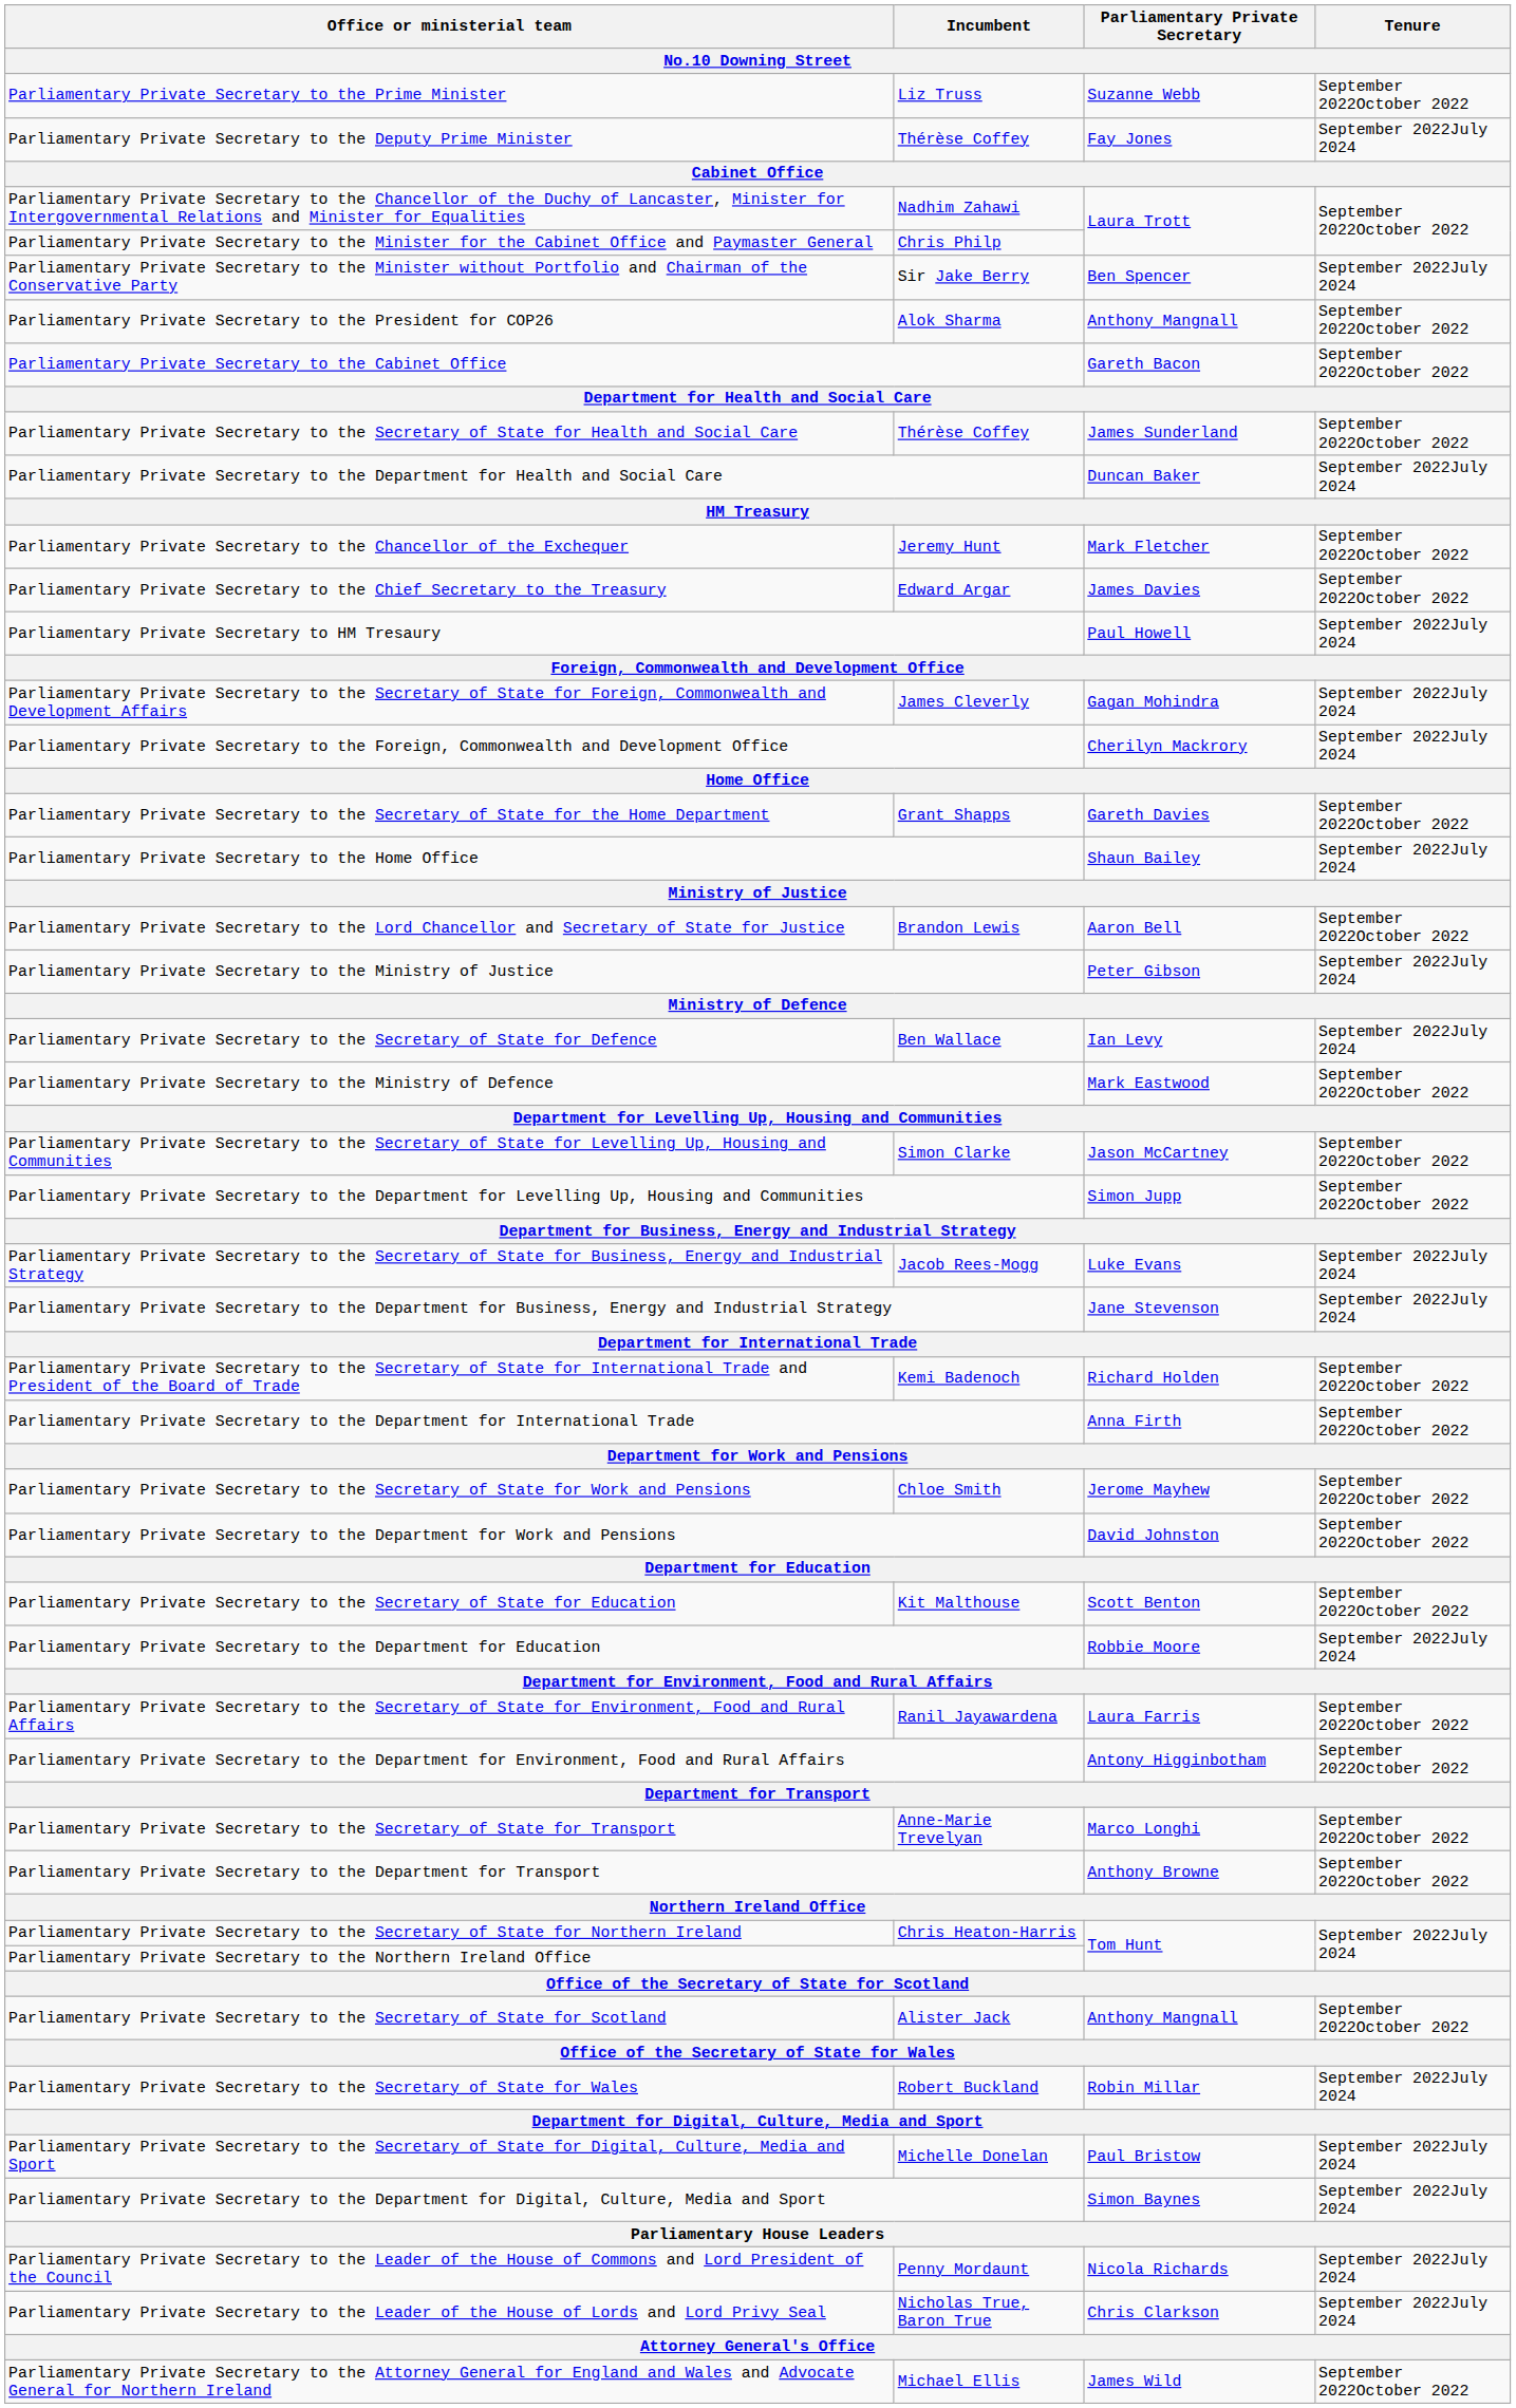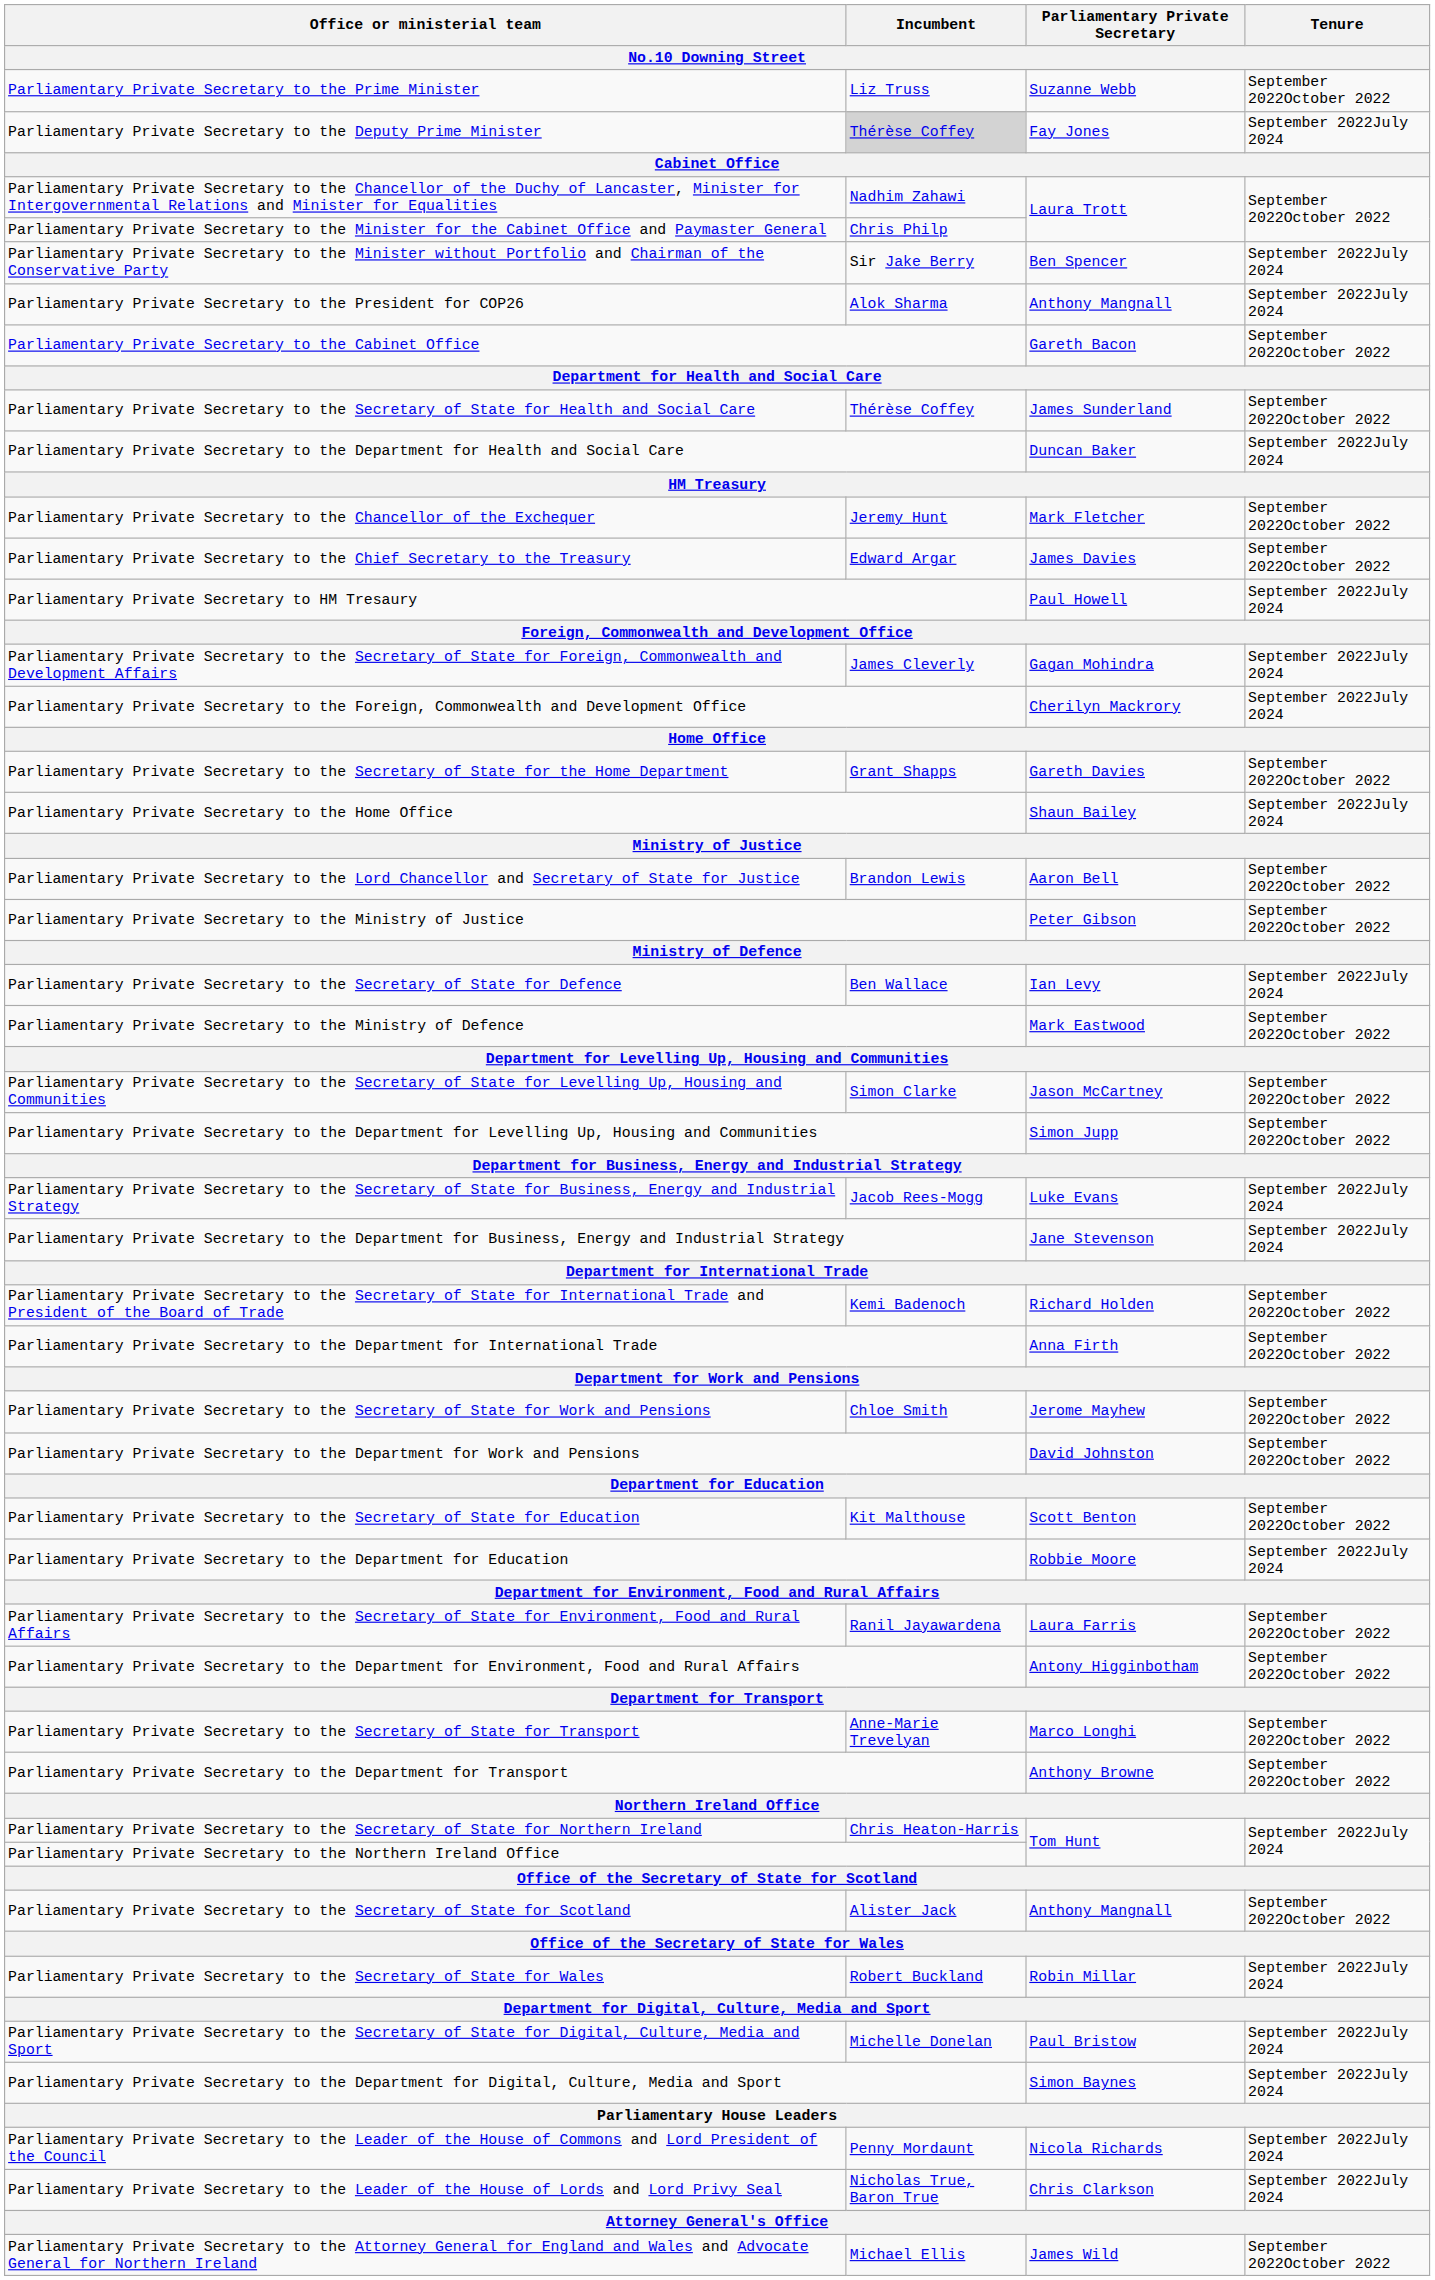 <table class="wikitable">
 <tr>
 <th>Office or ministerial team</th>
 <th>Incumbent</th>
 <th>Parliamentary Private Secretary</th>
 <th>Tenure</th>
 </tr>
 <tr>
 <th colspan="4"><a href='#'>No.10 Downing Street</a></th>
 </tr>
 <tr>
 <td><a href='#'>Parliamentary Private Secretary to the Prime Minister</a></td>
 <td><a href='#'>Liz Truss</a></td>
 <td><a href='#'>Suzanne Webb</a></td>
 <td>September 2022October 2022</td>
 </tr>
 <tr>
 <td>Parliamentary Private Secretary to the <a href='#'>Deputy Prime Minister</a></td>
-<td><a href='#'>Thérèse Coffey</a></td>
+<td style="background: lightgrey;"><a href='#'>Thérèse Coffey</a></td>
 <td><a href='#'>Fay Jones</a></td>
 <td>September 2022July 2024</td>
 </tr>
 <tr>
 <th colspan="4"><a href='#'>Cabinet Office</a></th>
 </tr>
 <tr>
 <td>Parliamentary Private Secretary to the <a href='#'>Chancellor of the Duchy of Lancaster</a>, <a href='#'>Minister for Intergovernmental Relations</a> and <a href='#'>Minister for Equalities</a></td>
 <td><a href='#'>Nadhim Zahawi</a></td>
 <td rowspan="2"><a href='#'>Laura Trott</a></td>
 <td rowspan="2">September 2022October 2022</td>
 </tr>
 <tr>
 <td>Parliamentary Private Secretary to the <a href='#'>Minister for the Cabinet Office</a> and <a href='#'>Paymaster General</a></td>
 <td><a href='#'>Chris Philp</a></td>
 </tr>
 <tr>
 <td>Parliamentary Private Secretary to the <a href='#'>Minister without Portfolio</a> and <a href='#'>Chairman of the Conservative Party</a></td>
 <td>Sir <a href='#'>Jake Berry</a></td>
 <td><a href='#'>Ben Spencer</a></td>
 <td>September 2022July 2024</td>
 </tr>
 <tr>
 <td>Parliamentary Private Secretary to the President for COP26</td>
 <td><a href='#'>Alok Sharma</a></td>
 <td><a href='#'>Anthony Mangnall</a></td>
-<td>September 2022October 2022</td>
+<td>September 2022July 2024</td>
 </tr>
 <tr>
 <td colspan="2"><a href='#'>Parliamentary Private Secretary to the Cabinet Office</a></td>
 <td><a href='#'>Gareth Bacon</a></td>
 <td>September 2022October 2022</td>
 </tr>
 <tr>
 <th colspan="4"><a href='#'>Department for Health and Social Care</a></th>
 </tr>
 <tr>
 <td>Parliamentary Private Secretary to the <a href='#'>Secretary of State for Health and Social Care</a></td>
 <td><a href='#'>Thérèse Coffey</a></td>
 <td><a href='#'>James Sunderland</a></td>
 <td>September 2022October 2022</td>
 </tr>
 <tr>
 <td colspan="2">Parliamentary Private Secretary to the Department for Health and Social Care</td>
 <td><a href='#'>Duncan Baker</a></td>
 <td>September 2022July 2024</td>
 </tr>
 <tr>
 <th colspan="4"><strong><a href='#'>HM Treasury</a></strong></th>
 </tr>
 <tr>
 <td>Parliamentary Private Secretary to the <a href='#'>Chancellor of the Exchequer</a></td>
 <td><a href='#'>Jeremy Hunt</a></td>
 <td><a href='#'>Mark Fletcher</a></td>
 <td>September 2022October 2022</td>
 </tr>
 <tr>
 <td>Parliamentary Private Secretary to the <a href='#'>Chief Secretary to the Treasury</a></td>
 <td><a href='#'>Edward Argar</a></td>
 <td><a href='#'>James Davies</a></td>
 <td>September 2022October 2022</td>
 </tr>
 <tr>
 <td colspan="2">Parliamentary Private Secretary to HM Tresaury</td>
 <td><a href='#'>Paul Howell</a></td>
 <td>September 2022July 2024</td>
 </tr>
 <tr>
 <th colspan="4"><a href='#'>Foreign, Commonwealth and Development Office</a></th>
 </tr>
 <tr>
 <td>Parliamentary Private Secretary to the <a href='#'>Secretary of State for Foreign, Commonwealth and Development Affairs</a></td>
 <td><a href='#'>James Cleverly</a></td>
 <td><a href='#'>Gagan Mohindra</a></td>
 <td>September 2022July 2024</td>
 </tr>
 <tr>
 <td colspan="2">Parliamentary Private Secretary to the Foreign, Commonwealth and Development Office</td>
 <td><a href='#'>Cherilyn Mackrory</a></td>
 <td>September 2022July 2024</td>
 </tr>
 <tr>
 <th colspan="4"><a href='#'>Home Office</a></th>
 </tr>
 <tr>
 <td>Parliamentary Private Secretary to the <a href='#'>Secretary of State for the Home Department</a></td>
 <td><a href='#'>Grant Shapps</a></td>
 <td><a href='#'>Gareth Davies</a></td>
 <td>September 2022October 2022</td>
 </tr>
 <tr>
 <td colspan="2">Parliamentary Private Secretary to the Home Office</td>
 <td><a href='#'>Shaun Bailey</a></td>
 <td>September 2022July 2024</td>
 </tr>
 <tr>
 <th colspan="4"><a href='#'>Ministry of Justice</a></th>
 </tr>
 <tr>
 <td>Parliamentary Private Secretary to the <a href='#'>Lord Chancellor</a> and <a href='#'>Secretary of State for Justice</a></td>
 <td><a href='#'>Brandon Lewis</a></td>
 <td><a href='#'>Aaron Bell</a></td>
 <td>September 2022October 2022</td>
 </tr>
 <tr>
 <td colspan="2">Parliamentary Private Secretary to the Ministry of Justice</td>
 <td><a href='#'>Peter Gibson</a></td>
-<td>September 2022July 2024</td>
+<td>September 2022October 2022</td>
 </tr>
 <tr>
 <th colspan="4"><a href='#'>Ministry of Defence</a></th>
 </tr>
 <tr>
 <td>Parliamentary Private Secretary to the <a href='#'>Secretary of State for Defence</a></td>
 <td><a href='#'>Ben Wallace</a></td>
 <td><a href='#'>Ian Levy</a></td>
 <td>September 2022July 2024</td>
 </tr>
 <tr>
 <td colspan="2">Parliamentary Private Secretary to the Ministry of Defence</td>
 <td><a href='#'>Mark Eastwood</a></td>
 <td>September 2022October 2022</td>
 </tr>
 <tr>
 <th colspan="4"><a href='#'>Department for Levelling Up, Housing and Communities</a></th>
 </tr>
 <tr>
 <td>Parliamentary Private Secretary to the <a href='#'>Secretary of State for Levelling Up, Housing and Communities</a></td>
 <td><a href='#'>Simon Clarke</a></td>
 <td><a href='#'>Jason McCartney</a></td>
 <td>September 2022October 2022</td>
 </tr>
 <tr>
 <td colspan="2">Parliamentary Private Secretary to the Department for Levelling Up, Housing and Communities</td>
 <td><a href='#'>Simon Jupp</a></td>
 <td>September 2022October 2022</td>
 </tr>
 <tr>
 <th colspan="4"><a href='#'>Department for Business, Energy and Industrial Strategy</a></th>
 </tr>
 <tr>
 <td>Parliamentary Private Secretary to the <a href='#'>Secretary of State for Business, Energy and Industrial Strategy</a></td>
 <td><a href='#'>Jacob Rees-Mogg</a></td>
 <td><a href='#'>Luke Evans</a></td>
 <td>September 2022July 2024</td>
 </tr>
 <tr>
 <td colspan="2">Parliamentary Private Secretary to the Department for Business, Energy and Industrial Strategy</td>
 <td><a href='#'>Jane Stevenson</a></td>
 <td>September 2022July 2024</td>
 </tr>
 <tr>
 <th colspan="4"><a href='#'>Department for International Trade</a></th>
 </tr>
 <tr>
 <td>Parliamentary Private Secretary to the <a href='#'>Secretary of State for International Trade</a> and <a href='#'>President of the Board of Trade</a></td>
 <td><a href='#'>Kemi Badenoch</a></td>
 <td><a href='#'>Richard Holden</a></td>
 <td>September 2022October 2022</td>
 </tr>
 <tr>
 <td colspan="2">Parliamentary Private Secretary to the Department for International Trade</td>
 <td><a href='#'>Anna Firth</a></td>
 <td>September 2022October 2022</td>
 </tr>
 <tr>
 <th colspan="4"><a href='#'>Department for Work and Pensions</a></th>
 </tr>
 <tr>
 <td>Parliamentary Private Secretary to the <a href='#'>Secretary of State for Work and Pensions</a></td>
 <td><a href='#'>Chloe Smith</a></td>
 <td><a href='#'>Jerome Mayhew</a></td>
 <td>September 2022October 2022</td>
 </tr>
 <tr>
 <td colspan="2">Parliamentary Private Secretary to the Department for Work and Pensions</td>
 <td><a href='#'>David Johnston</a></td>
 <td>September 2022October 2022</td>
 </tr>
 <tr>
 <th colspan="4"><a href='#'>Department for Education</a></th>
 </tr>
 <tr>
 <td>Parliamentary Private Secretary to the <a href='#'>Secretary of State for Education</a></td>
 <td><a href='#'>Kit Malthouse</a></td>
 <td><a href='#'>Scott Benton</a></td>
 <td>September 2022October 2022</td>
 </tr>
 <tr>
 <td colspan="2">Parliamentary Private Secretary to the Department for Education</td>
 <td><a href='#'>Robbie Moore</a></td>
 <td>September 2022July 2024</td>
 </tr>
 <tr>
 <th colspan="4"><a href='#'>Department for Environment, Food and Rural Affairs</a></th>
 </tr>
 <tr>
 <td>Parliamentary Private Secretary to the <a href='#'>Secretary of State for Environment, Food and Rural Affairs</a></td>
 <td><a href='#'>Ranil Jayawardena</a></td>
 <td><a href='#'>Laura Farris</a></td>
 <td>September 2022October 2022</td>
 </tr>
 <tr>
 <td colspan="2">Parliamentary Private Secretary to the Department for Environment, Food and Rural Affairs</td>
 <td><a href='#'>Antony Higginbotham</a></td>
 <td>September 2022October 2022</td>
 </tr>
 <tr>
 <th colspan="4"><a href='#'>Department for Transport</a></th>
 </tr>
 <tr>
 <td>Parliamentary Private Secretary to the <a href='#'>Secretary of State for Transport</a></td>
 <td><a href='#'>Anne-Marie Trevelyan</a></td>
 <td><a href='#'>Marco Longhi</a></td>
 <td>September 2022October 2022</td>
 </tr>
 <tr>
 <td colspan="2">Parliamentary Private Secretary to the Department for Transport</td>
 <td><a href='#'>Anthony Browne</a></td>
 <td>September 2022October 2022</td>
 </tr>
 <tr>
 <th colspan="4"><a href='#'>Northern Ireland Office</a></th>
 </tr>
 <tr>
 <td>Parliamentary Private Secretary to the <a href='#'>Secretary of State for Northern Ireland</a></td>
 <td><a href='#'>Chris Heaton-Harris</a></td>
 <td rowspan="2"><a href='#'>Tom Hunt</a></td>
 <td rowspan="2">September 2022July 2024</td>
 </tr>
 <tr>
 <td colspan="2">Parliamentary Private Secretary to the Northern Ireland Office</td>
 </tr>
 <tr>
 <th colspan="4"><a href='#'>Office of the Secretary of State for Scotland</a></th>
 </tr>
 <tr>
 <td>Parliamentary Private Secretary to the <a href='#'>Secretary of State for Scotland</a></td>
 <td><a href='#'>Alister Jack</a></td>
 <td><a href='#'>Anthony Mangnall</a></td>
 <td>September 2022October 2022</td>
 </tr>
 <tr>
 <th colspan="4"><a href='#'>Office of the Secretary of State for Wales</a></th>
 </tr>
 <tr>
 <td>Parliamentary Private Secretary to the <a href='#'>Secretary of State for Wales</a></td>
 <td><a href='#'>Robert Buckland</a></td>
 <td><a href='#'>Robin Millar</a></td>
 <td>September 2022July 2024</td>
 </tr>
 <tr>
 <th colspan="4"><a href='#'>Department for Digital, Culture, Media and Sport</a></th>
 </tr>
 <tr>
 <td>Parliamentary Private Secretary to the <a href='#'>Secretary of State for Digital, Culture, Media and Sport</a></td>
 <td><a href='#'>Michelle Donelan</a></td>
 <td><a href='#'>Paul Bristow</a></td>
 <td>September 2022July 2024</td>
 </tr>
 <tr>
 <td colspan="2">Parliamentary Private Secretary to the Department for Digital, Culture, Media and Sport</td>
 <td><a href='#'>Simon Baynes</a></td>
 <td>September 2022July 2024</td>
 </tr>
 <tr>
 <th colspan="4">Parliamentary House Leaders</th>
 </tr>
 <tr>
 <td>Parliamentary Private Secretary to the <a href='#'>Leader of the House of Commons</a> and <a href='#'>Lord President of the Council</a></td>
 <td><a href='#'>Penny Mordaunt</a></td>
 <td><a href='#'>Nicola Richards</a></td>
 <td>September 2022July 2024</td>
 </tr>
 <tr>
 <td>Parliamentary Private Secretary to the <a href='#'>Leader of the House of Lords</a> and <a href='#'>Lord Privy Seal</a></td>
 <td><a href='#'>Nicholas True, Baron True</a></td>
 <td><a href='#'>Chris Clarkson</a></td>
 <td>September 2022July 2024</td>
 </tr>
 <tr>
 <th colspan="4"><a href='#'>Attorney General's Office</a></th>
 </tr>
 <tr>
 <td>Parliamentary Private Secretary to the <a href='#'>Attorney General for England and Wales</a> and <a href='#'>Advocate General for Northern Ireland</a></td>
 <td><a href='#'>Michael Ellis</a></td>
 <td><a href='#'>James Wild</a></td>
 <td>September 2022October 2022</td>
 </tr>
 </table>
